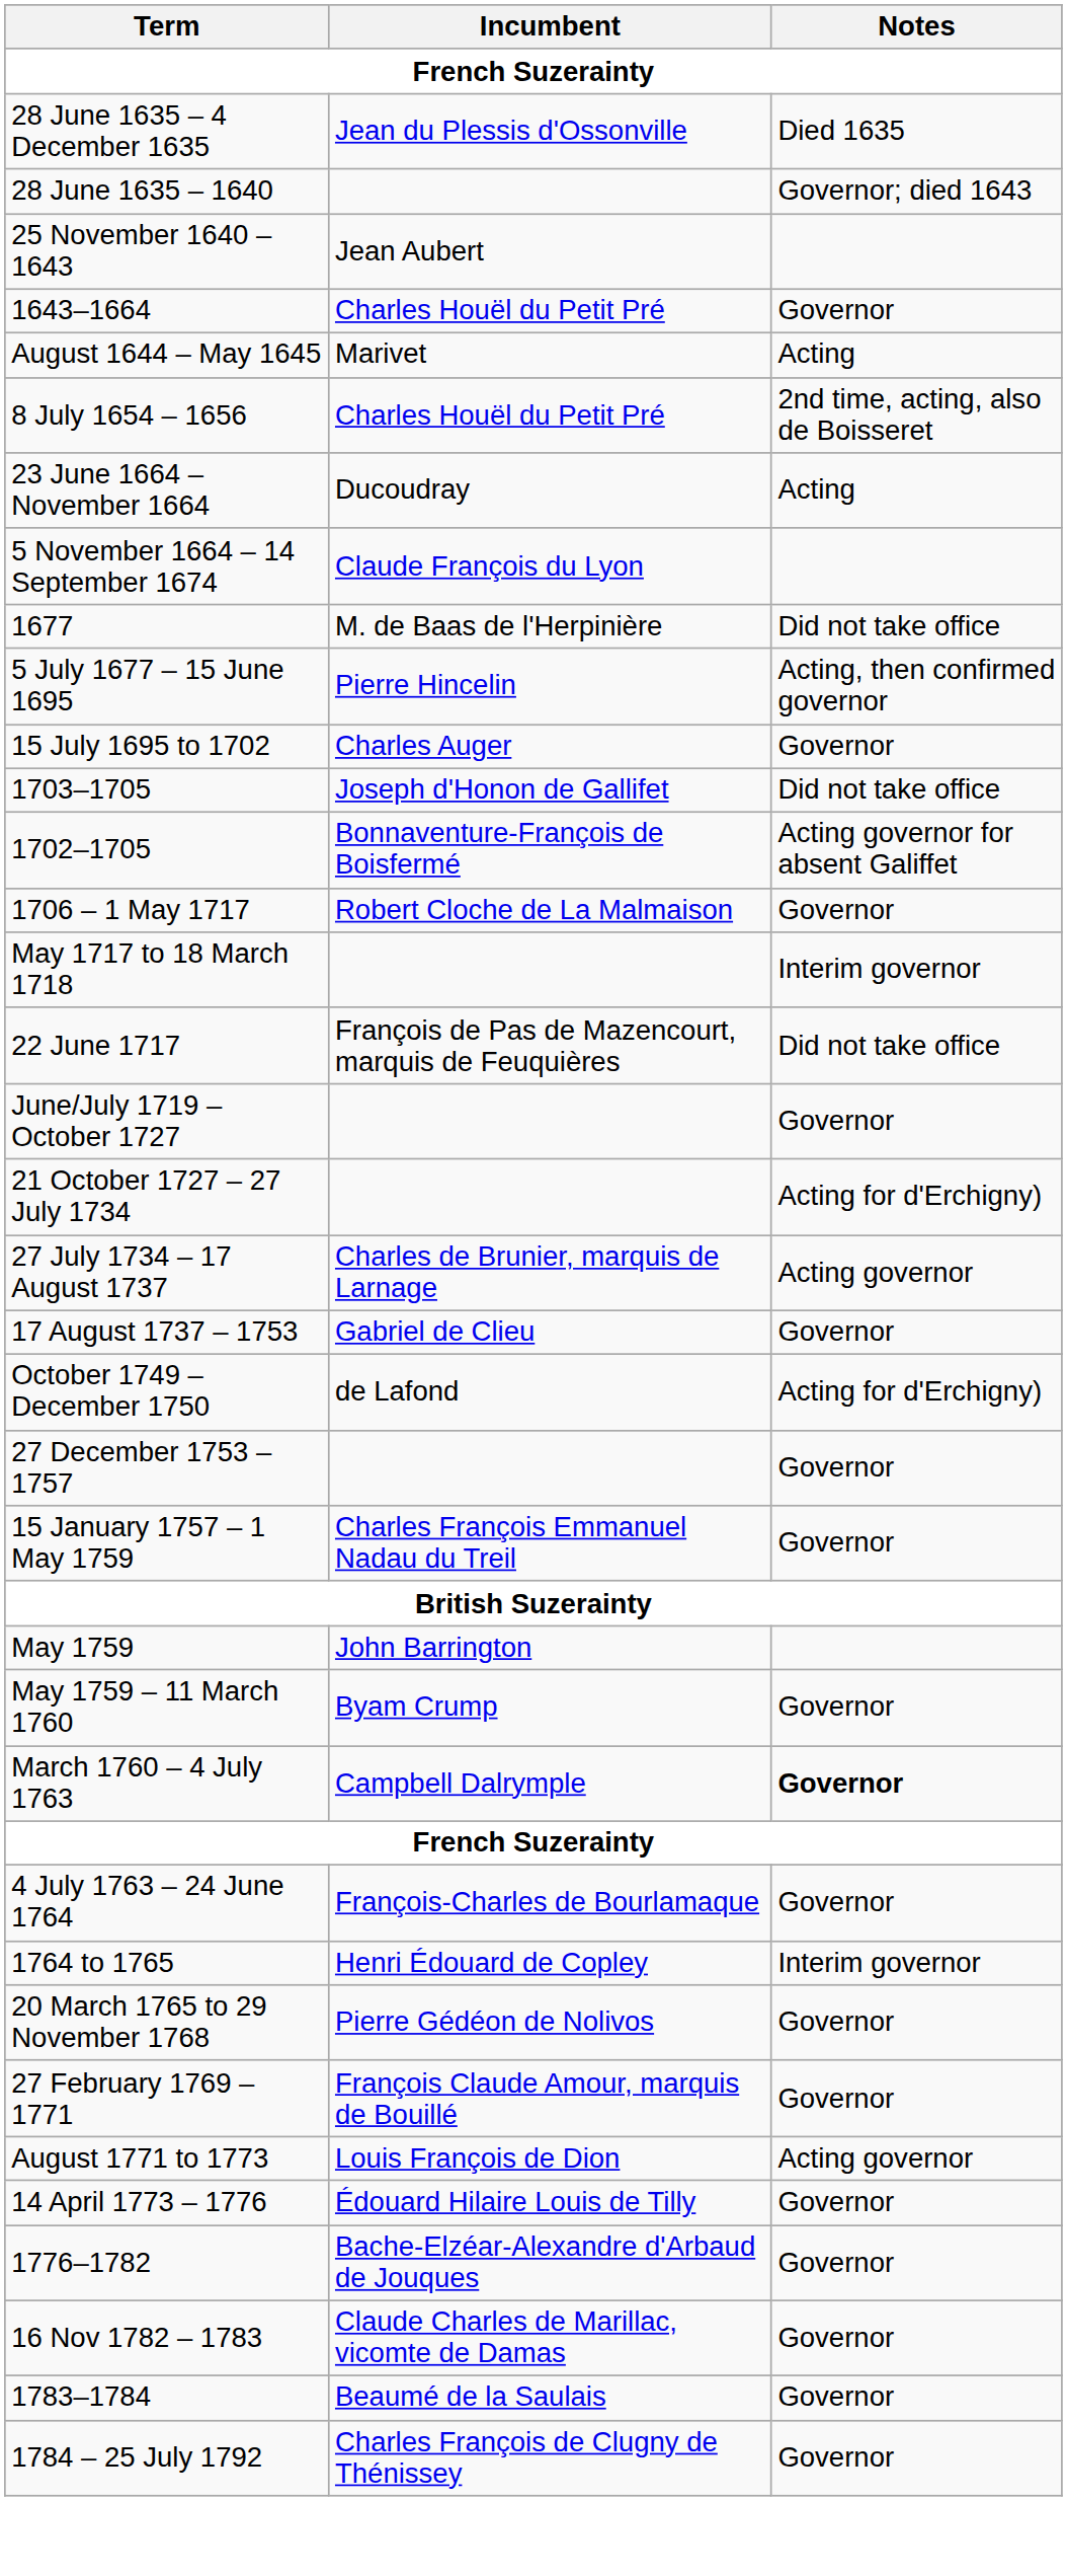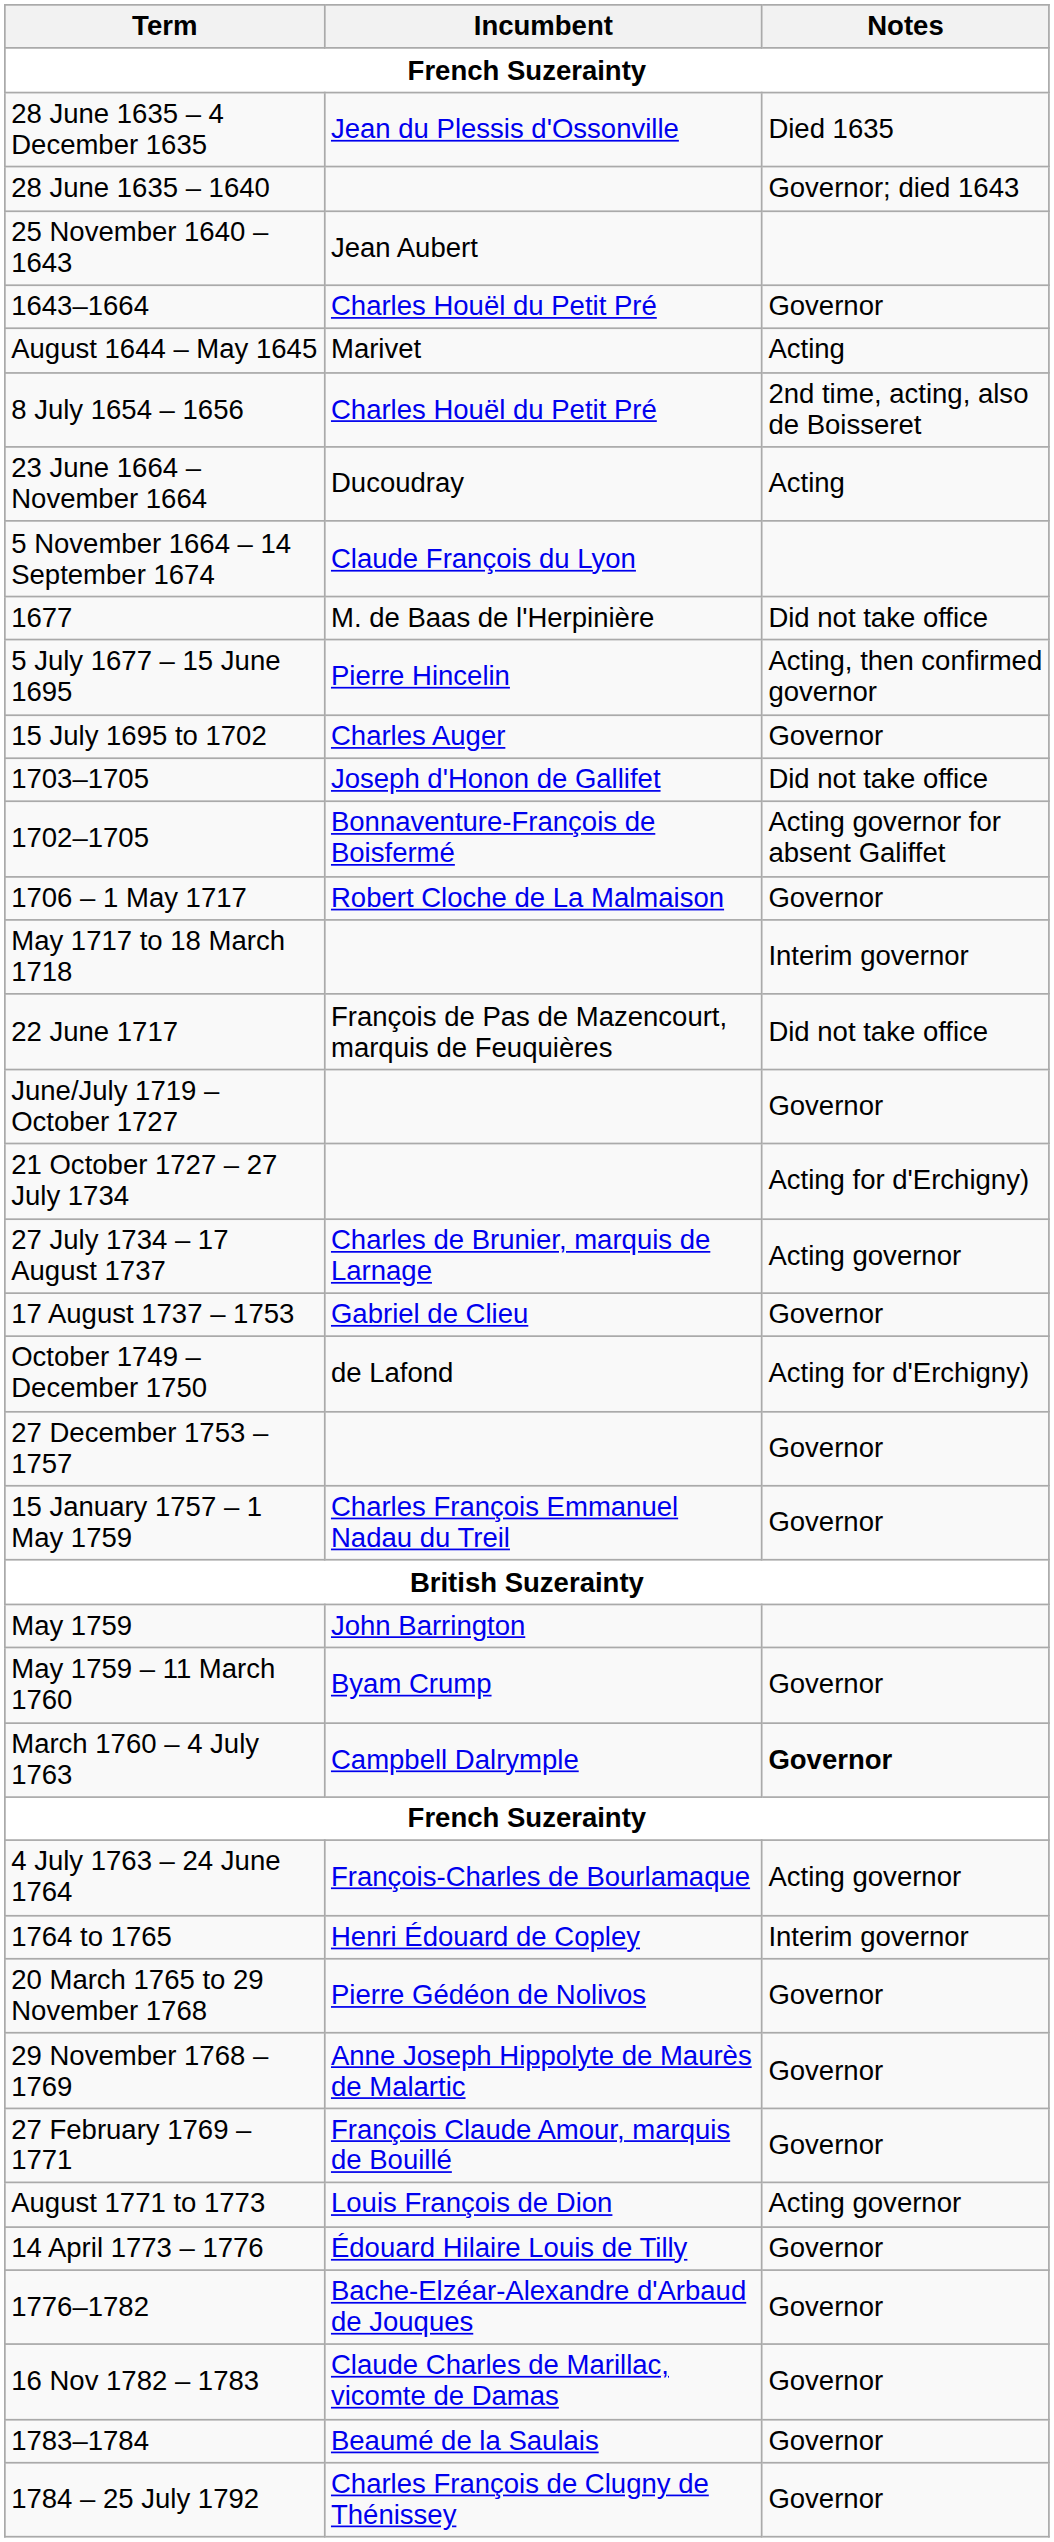 <table class="wikitable">
 <tr>
 <th>Term</th>
 <th>Incumbent</th>
 <th>Notes</th>
 </tr>
 <tr>
 <td colspan=3 style="text-align:center; background:white;"><strong>French Suzerainty</strong></td>
 </tr>
 <tr>
 <td>28 June 1635 –  4 December 1635</td>
 <td><a href='#'>Jean du Plessis d'Ossonville</a></td>
 <td>Died 1635</td>
 </tr>
 <tr>
 <td>28 June 1635 – 1640</td>
 <td></td>
 <td>Governor; died 1643</td>
 </tr>
 <tr>
 <td>25 November 1640 – 1643</td>
 <td>Jean Aubert</td>
 <td></td>
 </tr>
 <tr>
 <td>1643–1664</td>
 <td><a href='#'>Charles Houël du Petit Pré</a></td>
 <td>Governor</td>
 </tr>
 <tr>
 <td>August 1644 – May 1645</td>
 <td>Marivet</td>
 <td>Acting</td>
 </tr>
 <tr>
 <td>8 July 1654 – 1656</td>
 <td><a href='#'>Charles Houël du Petit Pré</a></td>
 <td>2nd time, acting, also de Boisseret</td>
 </tr>
 <tr>
 <td>23 June 1664 – November 1664</td>
 <td>Ducoudray</td>
 <td>Acting</td>
 </tr>
 <tr>
 <td>5 November 1664 – 14 September 1674</td>
 <td><a href='#'>Claude François du Lyon</a></td>
 <td></td>
 </tr>
 <tr>
 <td>1677</td>
 <td>M. de Baas de l'Herpinière</td>
 <td>Did not take office</td>
 </tr>
 <tr>
 <td>5 July 1677 – 15 June 1695</td>
 <td><a href='#'>Pierre Hincelin</a></td>
 <td>Acting, then confirmed governor</td>
 </tr>
 <tr>
 <td>15 July 1695 to 1702</td>
 <td><a href='#'>Charles Auger</a></td>
 <td>Governor</td>
 </tr>
 <tr>
 <td>1703–1705</td>
 <td><a href='#'>Joseph d'Honon de Gallifet</a></td>
 <td>Did not take office</td>
 </tr>
 <tr>
 <td>1702–1705</td>
 <td><a href='#'>Bonnaventure-François de Boisfermé</a></td>
 <td>Acting governor for absent Galiffet</td>
 </tr>
 <tr>
 <td>1706 – 1 May 1717</td>
 <td><a href='#'>Robert Cloche de La Malmaison</a></td>
 <td>Governor</td>
 </tr>
 <tr>
 <td>May 1717 to 18 March 1718</td>
 <td></td>
 <td>Interim governor</td>
 </tr>
 <tr>
 <td>22 June 1717</td>
 <td>François de Pas de Mazencourt, marquis de Feuquières</td>
 <td>Did not take office</td>
 </tr>
 <tr>
 <td>June/July 1719 – October 1727</td>
 <td></td>
 <td>Governor</td>
 </tr>
 <tr>
 <td>21 October 1727 – 27 July 1734</td>
 <td></td>
 <td>Acting for d'Erchigny)</td>
 </tr>
 <tr>
 <td>27 July 1734 – 17 August 1737</td>
 <td><a href='#'>Charles de Brunier, marquis de Larnage</a></td>
 <td>Acting governor</td>
 </tr>
 <tr>
 <td>17 August 1737 – 1753</td>
 <td><a href='#'>Gabriel de Clieu</a></td>
 <td>Governor</td>
 </tr>
 <tr>
 <td>October 1749 – December 1750</td>
 <td>de Lafond</td>
 <td>Acting for d'Erchigny)</td>
 </tr>
 <tr>
 <td>27 December 1753 – 1757</td>
 <td></td>
 <td>Governor</td>
 </tr>
 <tr>
 <td>15 January 1757 –  1 May 1759</td>
 <td><a href='#'>Charles François Emmanuel Nadau du Treil</a></td>
 <td>Governor</td>
 </tr>
 <tr>
 <td colspan=3 style="text-align:center; background:white;"><strong>British Suzerainty</strong></td>
 </tr>
 <tr>
 <td>May 1759</td>
 <td><a href='#'>John Barrington</a></td>
 <td></td>
 </tr>
 <tr>
 <td>May 1759 – 11 March 1760</td>
 <td><a href='#'>Byam Crump</a></td>
 <td>Governor</td>
 </tr>
 <tr>
 <td>March 1760 –  4 July 1763</td>
 <td><a href='#'>Campbell Dalrymple</a></td>
 <td><strong>Governor</strong></td>
 </tr>
 <tr>
 <td colspan=3 style="text-align:center; background:white;"><strong>French Suzerainty</strong></td>
 </tr>
 <tr>
 <td>4 July 1763 – 24 June 1764</td>
 <td><a href='#'>François-Charles de Bourlamaque</a></td>
-<td>Governor</td>
+<td>Acting governor</td>
 </tr>
 <tr>
 <td>1764 to 1765</td>
 <td><a href='#'>Henri Édouard de Copley</a></td>
 <td>Interim governor</td>
 </tr>
 <tr>
 <td>20 March 1765 to 29 November 1768</td>
 <td><a href='#'>Pierre Gédéon de Nolivos</a></td>
+<td>Governor</td>
+</tr>
+<tr>
+<td>29 November 1768 – 1769</td>
+<td><a href='#'>Anne Joseph Hippolyte de Maurès de Malartic</a></td>
 <td>Governor</td>
 </tr>
 <tr>
 <td>27 February 1769 – 1771</td>
 <td><a href='#'>François Claude Amour, marquis de Bouillé</a></td>
 <td>Governor</td>
 </tr>
 <tr>
 <td>August 1771 to 1773</td>
 <td><a href='#'>Louis François de Dion</a></td>
 <td>Acting governor</td>
 </tr>
 <tr>
 <td>14 April 1773 – 1776</td>
 <td><a href='#'>Édouard Hilaire Louis de Tilly</a></td>
 <td>Governor</td>
 </tr>
 <tr>
 <td>1776–1782</td>
 <td><a href='#'>Bache-Elzéar-Alexandre d'Arbaud de Jouques</a></td>
 <td>Governor</td>
 </tr>
 <tr>
 <td>16 Nov 1782 – 1783</td>
 <td><a href='#'>Claude Charles de Marillac, vicomte de Damas</a></td>
 <td>Governor</td>
 </tr>
 <tr>
 <td>1783–1784</td>
 <td><a href='#'>Beaumé de la Saulais</a></td>
 <td>Governor</td>
 </tr>
 <tr>
 <td>1784 – 25 July 1792</td>
 <td><a href='#'>Charles François de Clugny de Thénissey</a></td>
 <td>Governor</td>
 </tr>
 </table>
